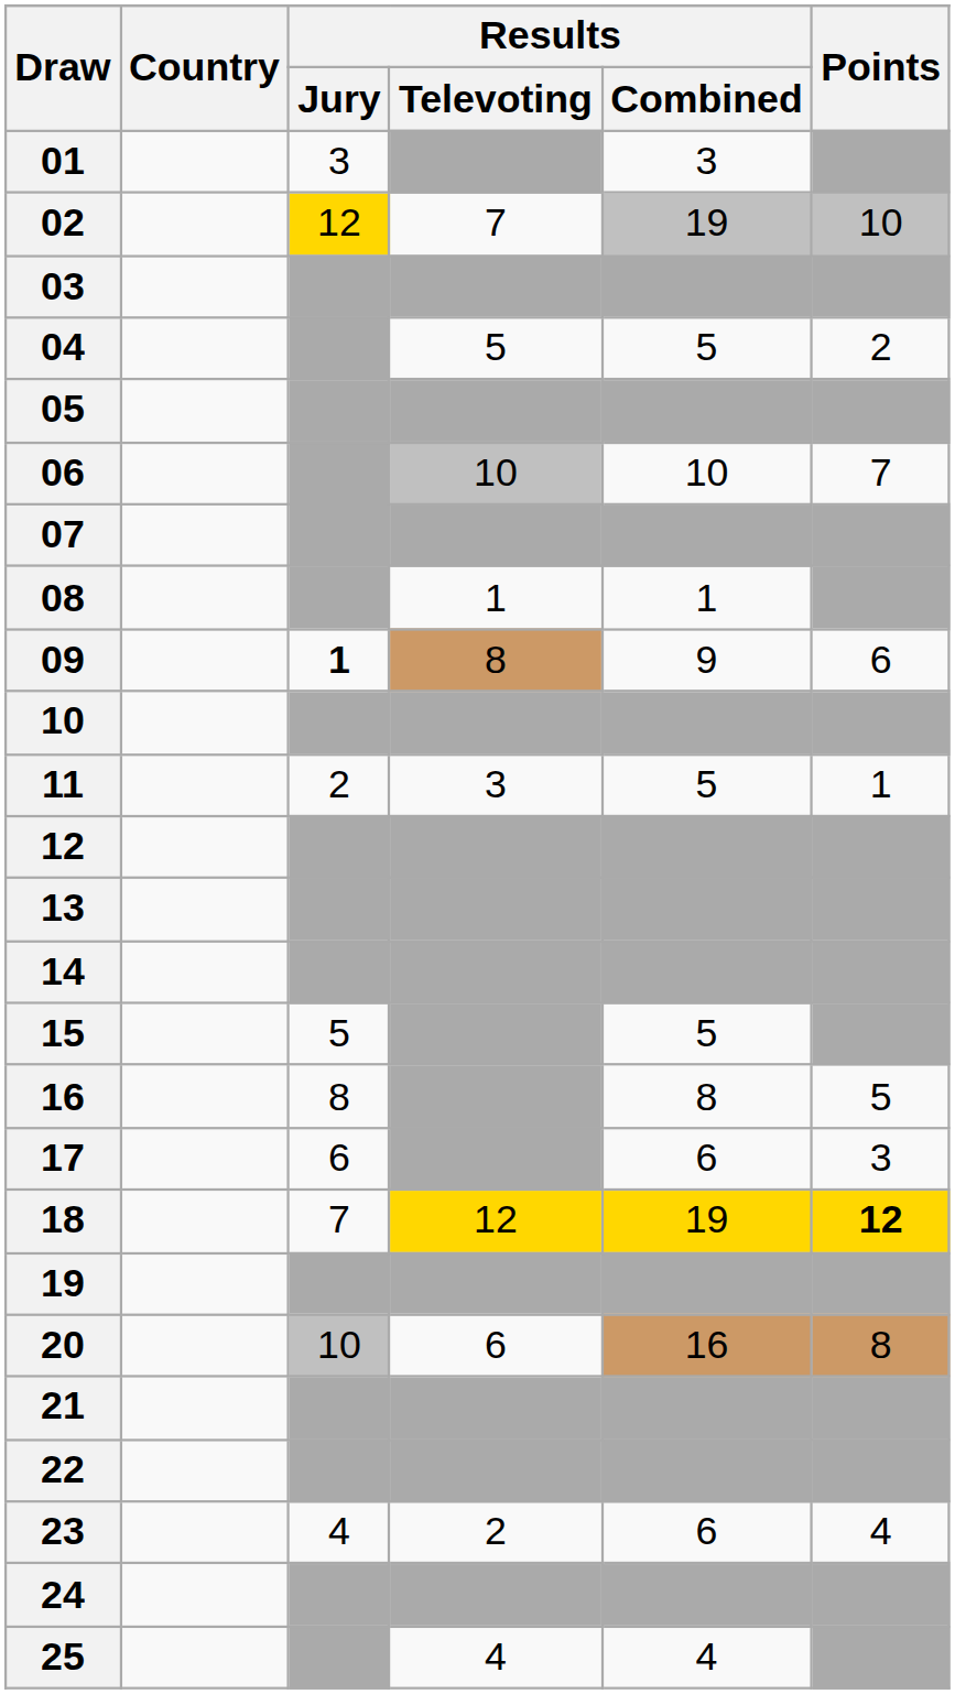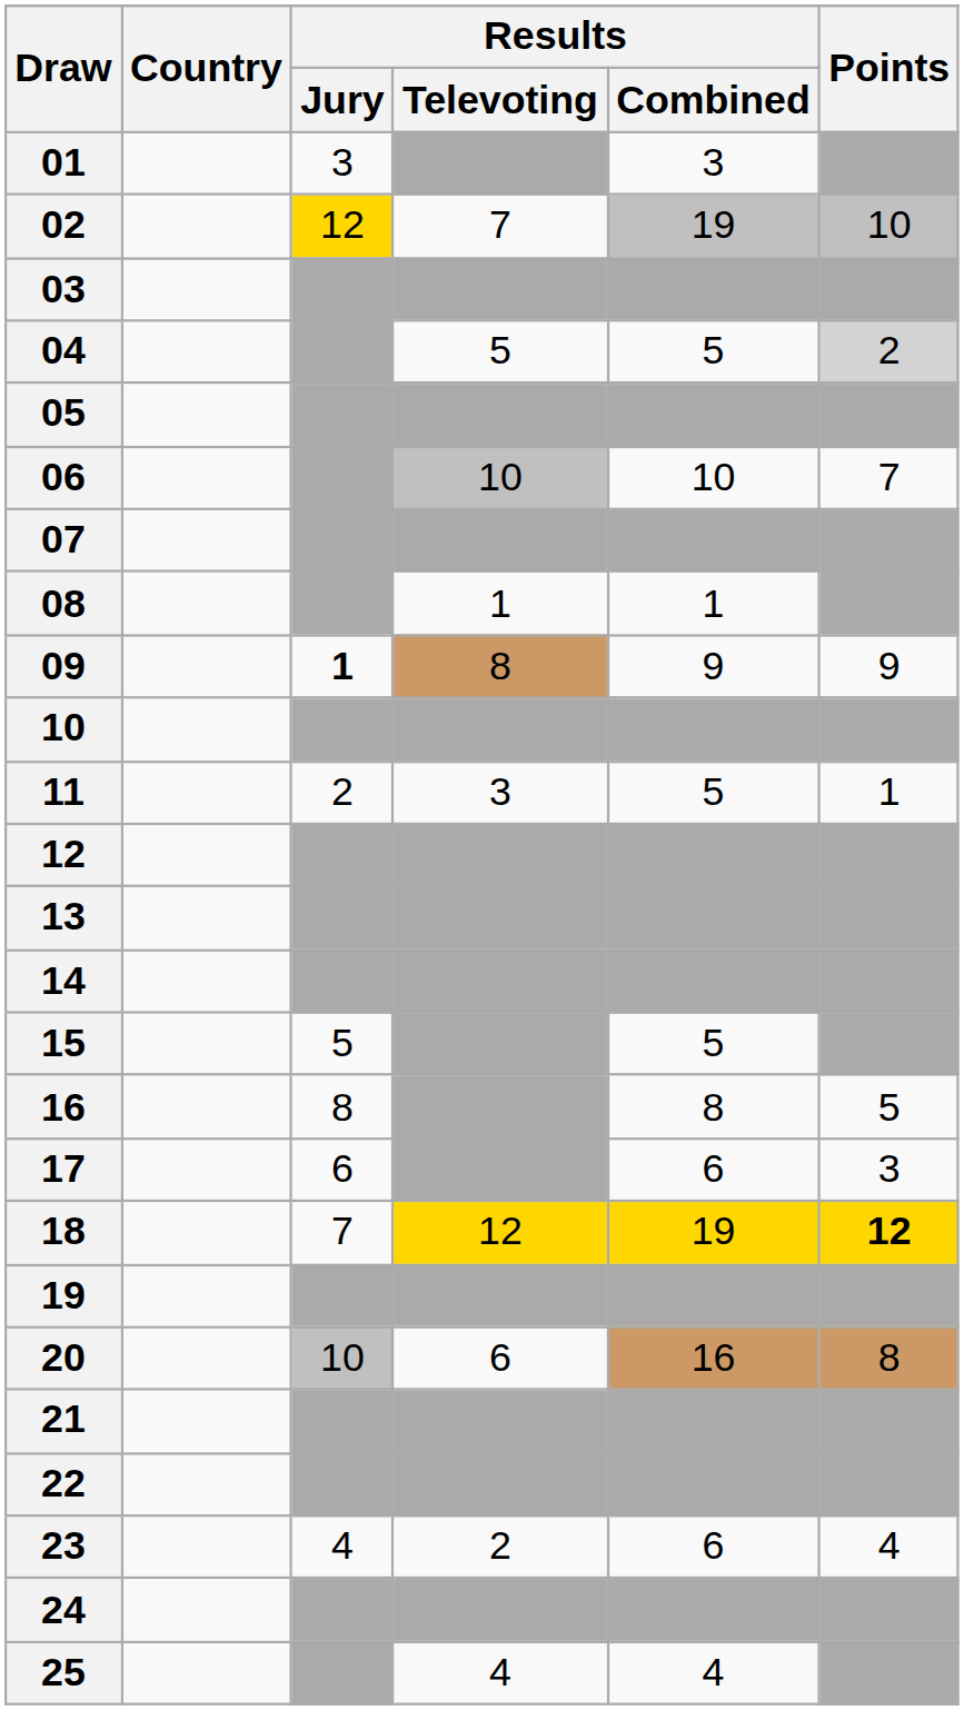 <table class="sortable wikitable collapsible plainrowheaders" style="text-align:center;">
 <tr>
 </tr>
 <tr>
 <th scope="col" rowspan="2">Draw</th>
 <th scope="col" rowspan="2">Country</th>
 <th scope="col" colspan="3">Results</th>
 <th scope="col" rowspan="2">Points</th>
 </tr>
 <tr>
 <th scope="col">Jury</th>
 <th scope="col">Televoting</th>
 <th scope="col">Combined</th>
 </tr>
 <tr>
 <th scope="row" style="text-align:center;">01</th>
 <td style="text-align:left;"></td>
 <td>3</td>
 <td style="background:#AAAAAA;"></td>
 <td>3</td>
 <td style="background:#AAAAAA;"></td>
 </tr>
 <tr>
 <th scope="row" style="text-align:center;">02</th>
 <td style="text-align:left;"></td>
 <td style="background:gold;">12</td>
 <td>7</td>
 <td style="background:silver;">19</td>
 <td style="background:silver;">10</td>
 </tr>
 <tr class="sortbottom">
 <th scope="row" style="text-align:center;">03</th>
 <td style="text-align:left;"></td>
 <td style="background:#AAAAAA;"></td>
 <td style="background:#AAAAAA;"></td>
 <td style="background:#AAAAAA;"></td>
 <td style="background:#AAAAAA;"></td>
 </tr>
 <tr>
 <th scope="row" style="text-align:center;">04</th>
 <td style="text-align:left;"></td>
 <td style="background:#AAAAAA;"></td>
 <td>5</td>
 <td>5</td>
-<td>2</td>
+<td style="background: lightgrey;">2</td>
 </tr>
 <tr>
 <th scope="row" style="text-align:center;">05</th>
 <td style="text-align:left;"></td>
 <td style="background:#AAAAAA;"></td>
 <td style="background:#AAAAAA;"></td>
 <td style="background:#AAAAAA;"></td>
 <td style="background:#AAAAAA;"></td>
 </tr>
 <tr>
 <th scope="row" style="text-align:center;">06</th>
 <td style="text-align:left;"></td>
 <td style="background:#AAAAAA;"></td>
 <td style="background:silver;">10</td>
 <td>10</td>
 <td>7</td>
 </tr>
 <tr>
 <th scope="row" style="text-align:center;">07</th>
 <td style="text-align:left;"></td>
 <td style="background:#AAAAAA;"></td>
 <td style="background:#AAAAAA;"></td>
 <td style="background:#AAAAAA;"></td>
 <td style="background:#AAAAAA;"></td>
 </tr>
 <tr>
 <th scope="row" style="text-align:center;">08</th>
 <td style="text-align:left;"></td>
 <td style="background:#AAAAAA;"></td>
 <td>1</td>
 <td>1</td>
 <td style="background:#AAAAAA;"></td>
 </tr>
 <tr>
 <th scope="row" style="text-align:center;">09</th>
 <td style="text-align:left;"></td>
 <td><strong>1</strong></td>
 <td style="background:#CC9966;">8</td>
 <td>9</td>
-<td>6</td>
+<td>9</td>
 </tr>
 <tr>
 <th scope="row" style="text-align:center;">10</th>
 <td style="text-align:left;"></td>
 <td style="background:#AAAAAA;"></td>
 <td style="background:#AAAAAA;"></td>
 <td style="background:#AAAAAA;"></td>
 <td style="background:#AAAAAA;"></td>
 </tr>
 <tr>
 <th scope="row" style="text-align:center;">11</th>
 <td style="text-align:left;"></td>
 <td>2</td>
 <td>3</td>
 <td>5</td>
 <td>1</td>
 </tr>
 <tr>
 <th scope="row" style="text-align:center;">12</th>
 <td style="text-align:left;"></td>
 <td style="background:#AAAAAA;"></td>
 <td style="background:#AAAAAA;"></td>
 <td style="background:#AAAAAA;"></td>
 <td style="background:#AAAAAA;"></td>
 </tr>
 <tr>
 <th scope="row" style="text-align:center;">13</th>
 <td style="text-align:left;"></td>
 <td style="background:#AAAAAA;"></td>
 <td style="background:#AAAAAA;"></td>
 <td style="background:#AAAAAA;"></td>
 <td style="background:#AAAAAA;"></td>
 </tr>
 <tr>
 <th scope="row" style="text-align:center;">14</th>
 <td style="text-align:left;"></td>
 <td style="background:#AAAAAA;"></td>
 <td style="background:#AAAAAA;"></td>
 <td style="background:#AAAAAA;"></td>
 <td style="background:#AAAAAA;"></td>
 </tr>
 <tr>
 <th scope="row" style="text-align:center;">15</th>
 <td style="text-align:left;"></td>
 <td>5</td>
 <td style="background:#AAAAAA;"></td>
 <td>5</td>
 <td style="background:#AAAAAA;"></td>
 </tr>
 <tr>
 <th scope="row" style="text-align:center;">16</th>
 <td style="text-align:left;"></td>
 <td>8</td>
 <td style="background:#AAAAAA;"></td>
 <td>8</td>
 <td>5</td>
 </tr>
 <tr>
 <th scope="row" style="text-align:center;">17</th>
 <td style="text-align:left;"></td>
 <td>6</td>
 <td style="background:#AAAAAA;"></td>
 <td>6</td>
 <td>3</td>
 </tr>
 <tr>
 <th scope="row" style="text-align:center;">18</th>
 <td style="text-align:left;"></td>
 <td>7</td>
 <td style="background:gold;">12</td>
 <td style="background:gold;">19</td>
 <td style="background:gold;"><strong>12</strong></td>
 </tr>
 <tr>
 <th scope="row" style="text-align:center;">19</th>
 <td style="text-align:left;"></td>
 <td style="background:#AAAAAA;"></td>
 <td style="background:#AAAAAA;"></td>
 <td style="background:#AAAAAA;"></td>
 <td style="background:#AAAAAA;"></td>
 </tr>
 <tr>
 <th scope="row" style="text-align:center;">20</th>
 <td style="text-align:left;"></td>
 <td style="background:silver;">10</td>
 <td>6</td>
 <td style="background:#CC9966;">16</td>
 <td style="background:#CC9966;">8</td>
 </tr>
 <tr>
 <th scope="row" style="text-align:center;">21</th>
 <td style="text-align:left;"></td>
 <td style="background:#AAAAAA;"></td>
 <td style="background:#AAAAAA;"></td>
 <td style="background:#AAAAAA;"></td>
 <td style="background:#AAAAAA;"></td>
 </tr>
 <tr>
 <th scope="row" style="text-align:center;">22</th>
 <td style="text-align:left;"></td>
 <td style="background:#AAAAAA;"></td>
 <td style="background:#AAAAAA;"></td>
 <td style="background:#AAAAAA;"></td>
 <td style="background:#AAAAAA;"></td>
 </tr>
 <tr>
 <th scope="row" style="text-align:center;">23</th>
 <td style="text-align:left;"></td>
 <td>4</td>
 <td>2</td>
 <td>6</td>
 <td>4</td>
 </tr>
 <tr>
 <th scope="row" style="text-align:center;">24</th>
 <td style="text-align:left;"></td>
 <td style="background:#AAAAAA;"></td>
 <td style="background:#AAAAAA;"></td>
 <td style="background:#AAAAAA;"></td>
 <td style="background:#AAAAAA;"></td>
 </tr>
 <tr>
 <th scope="row" style="text-align:center;">25</th>
 <td style="text-align:left;"></td>
 <td style="background:#AAAAAA;"></td>
 <td>4</td>
 <td>4</td>
 <td style="background:#AAAAAA;"></td>
 </tr>
 </table>
